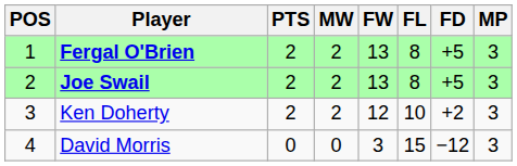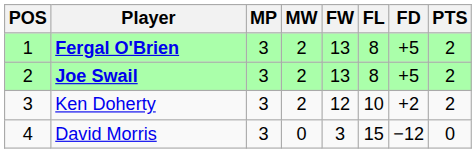 <table class="wikitable" style="text-align: center;">
 <tr>
 <th width=20>POS</th>
 <th width=165>Player</th>
-<th width=20>PTS</th>
+<th width=20>MP</th>
 <th width=20>MW</th>
 <th width=20>FW</th>
 <th width=20>FL</th>
 <th width=20>FD</th>
-<th width=20>MP</th>
+<th width=20>PTS</th>
 </tr>
 <tr style="background:#aaffaa;">
 <td>1</td>
 <td style="text-align:left;"> <strong><a href='#'>Fergal O'Brien</a></strong></td>
-<td>2</td>
+<td>3</td>
 <td>2</td>
 <td>13</td>
 <td>8</td>
 <td>+5</td>
-<td>3</td>
+<td>2</td>
 </tr>
 <tr style="background:#aaffaa;">
 <td>2</td>
 <td style="text-align:left;"> <strong><a href='#'>Joe Swail</a></strong></td>
-<td>2</td>
+<td>3</td>
 <td>2</td>
 <td>13</td>
 <td>8</td>
 <td>+5</td>
-<td>3</td>
+<td>2</td>
 </tr>
 <tr>
 <td>3</td>
 <td style="text-align:left;"> <a href='#'>Ken Doherty</a></td>
-<td>2</td>
+<td>3</td>
 <td>2</td>
 <td>12</td>
 <td>10</td>
 <td>+2</td>
-<td>3</td>
+<td>2</td>
 </tr>
 <tr>
 <td>4</td>
 <td style="text-align:left;"> <a href='#'>David Morris</a></td>
-<td>0</td>
+<td>3</td>
 <td>0</td>
 <td>3</td>
 <td>15</td>
 <td>−12</td>
-<td>3</td>
+<td>0</td>
 </tr>
 </table>
